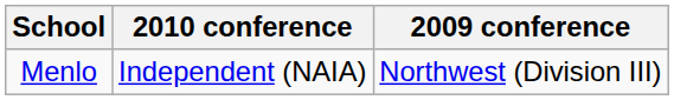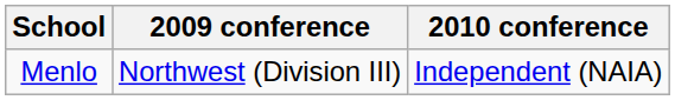 <table class="wikitable sortable">
 <tr>
 <th>School</th>
+<th>2009 conference</th>
 <th>2010 conference</th>
-<th>2009 conference</th>
 </tr>
 <tr style="text-align:center;">
 <td><a href='#'>Menlo</a></td>
+<td><a href='#'>Northwest</a> (Division III)</td>
 <td><a href='#'>Independent</a> (NAIA)</td>
-<td><a href='#'>Northwest</a> (Division III)</td>
 </tr>
 </table>
